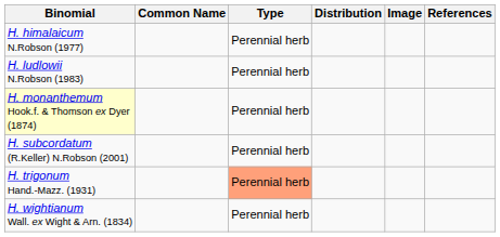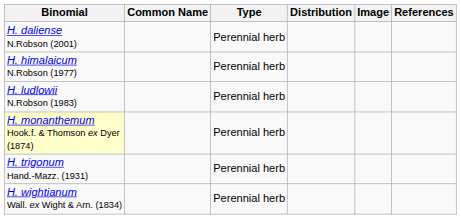 <table class="wikitable mw-collapsible ">
 <tr>
 <th>Binomial</th>
 <th>Common Name</th>
 <th>Type</th>
 <th>Distribution</th>
 <th>Image</th>
 <th>References</th>
+</tr>
+<tr>
+<td><em><a href='#'>H. daliense</a></em><br><small>N.Robson (2001)</small></td>
+<td></td>
+<td>Perennial herb</td>
+<td></td>
+<td></td>
+<td></td>
 </tr>
 <tr>
 <td><em><a href='#'>H. himalaicum</a></em><br><small>N.Robson (1977)</small></td>
 <td></td>
 <td>Perennial herb</td>
 <td></td>
 <td></td>
 <td></td>
 </tr>
 <tr>
 <td><em><a href='#'>H. ludlowii</a></em><br><small>N.Robson (1983)</small></td>
 <td></td>
 <td>Perennial herb</td>
 <td></td>
 <td></td>
 <td></td>
 </tr>
 <tr>
 <td scope="row" style="background:#FFFFCC;"><em><a href='#'>H. monanthemum</a></em><br><small>Hook.f. & Thomson <em>ex</em> Dyer</small><br><small>(1874)</small></td>
 <td></td>
 <td>Perennial herb</td>
 <td></td>
 <td></td>
 <td></td>
 </tr>
 <tr>
-<td><em><a href='#'>H. subcordatum</a></em><br><small>(R.Keller) N.Robson (2001)</small></td>
+<td><em><a href='#'>H. trigonum</a></em><br><small>Hand.-Mazz. (1931)</small></td>
 <td></td>
 <td>Perennial herb</td>
-<td></td>
-<td></td>
-<td></td>
-</tr>
-<tr>
-<td><em><a href='#'>H. trigonum</a></em><br><small>Hand.-Mazz. (1931)</small></td>
-<td></td>
-<td style="background: lightsalmon;">Perennial herb</td>
 <td></td>
 <td></td>
 <td></td>
 </tr>
 <tr>
 <td><em><a href='#'>H. wightianum</a></em><br><small>Wall. <em>ex</em> Wight & Arn. (1834)</small></td>
 <td></td>
 <td>Perennial herb</td>
 <td></td>
 <td></td>
 <td></td>
 </tr>
 </table>
